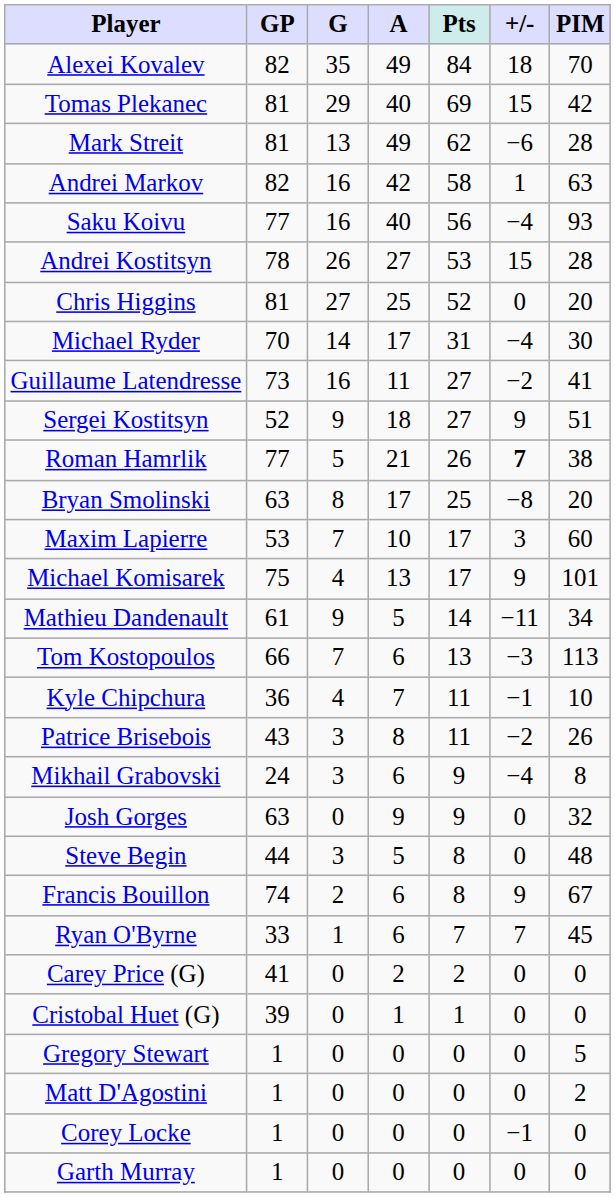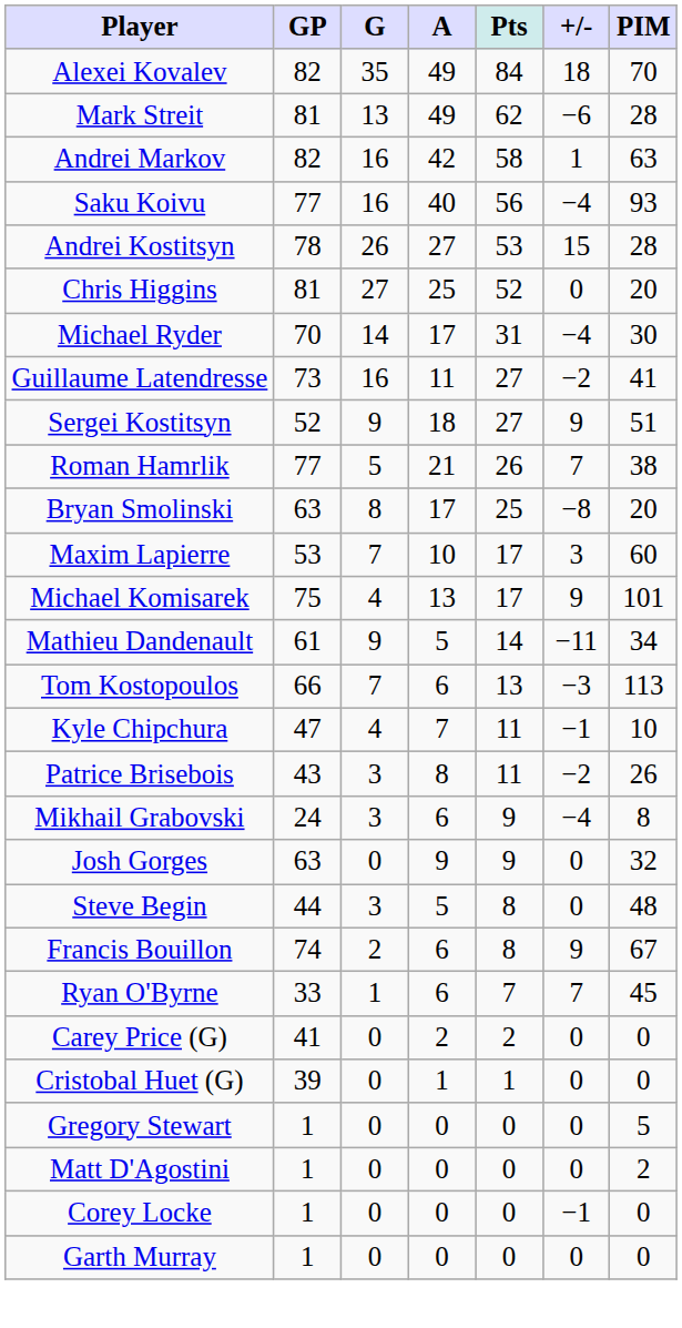 <table class="wikitable sortable">
 <tr align=center>
 <th style="background:#ddf; width:40%;">Player</th>
 <th style="background:#ddf; width:10%;">GP</th>
 <th style="background:#ddf; width:10%;">G</th>
 <th style="background:#ddf; width:10%;">A</th>
 <th style="background:#cfecec; width:10%;">Pts</th>
 <th style="background:#ddf; width:10%;">+/-</th>
 <th style="background:#ddf; width:10%;">PIM</th>
 </tr>
 <tr align=center>
 <td><a href='#'>Alexei Kovalev</a></td>
 <td>82</td>
 <td>35</td>
 <td>49</td>
 <td>84</td>
 <td>18</td>
 <td>70</td>
-</tr>
-<tr align=center>
-<td><a href='#'>Tomas Plekanec</a></td>
-<td>81</td>
-<td>29</td>
-<td>40</td>
-<td>69</td>
-<td>15</td>
-<td>42</td>
 </tr>
 <tr align=center>
 <td><a href='#'>Mark Streit</a></td>
 <td>81</td>
 <td>13</td>
 <td>49</td>
 <td>62</td>
 <td>−6</td>
 <td>28</td>
 </tr>
 <tr align=center>
 <td><a href='#'>Andrei Markov</a></td>
 <td>82</td>
 <td>16</td>
 <td>42</td>
 <td>58</td>
 <td>1</td>
 <td>63</td>
 </tr>
 <tr align=center>
 <td><a href='#'>Saku Koivu</a></td>
 <td>77</td>
 <td>16</td>
 <td>40</td>
 <td>56</td>
 <td>−4</td>
 <td>93</td>
 </tr>
 <tr align=center>
 <td><a href='#'>Andrei Kostitsyn</a></td>
 <td>78</td>
 <td>26</td>
 <td>27</td>
 <td>53</td>
 <td>15</td>
 <td>28</td>
 </tr>
 <tr align=center>
 <td><a href='#'>Chris Higgins</a></td>
 <td>81</td>
 <td>27</td>
 <td>25</td>
 <td>52</td>
 <td>0</td>
 <td>20</td>
 </tr>
 <tr align=center>
 <td><a href='#'>Michael Ryder</a></td>
 <td>70</td>
 <td>14</td>
 <td>17</td>
 <td>31</td>
 <td>−4</td>
 <td>30</td>
 </tr>
 <tr align=center>
 <td><a href='#'>Guillaume Latendresse</a></td>
 <td>73</td>
 <td>16</td>
 <td>11</td>
 <td>27</td>
 <td>−2</td>
 <td>41</td>
 </tr>
 <tr align=center>
 <td><a href='#'>Sergei Kostitsyn</a></td>
 <td>52</td>
 <td>9</td>
 <td>18</td>
 <td>27</td>
 <td>9</td>
 <td>51</td>
 </tr>
 <tr align=center>
 <td><a href='#'>Roman Hamrlik</a></td>
 <td>77</td>
 <td>5</td>
 <td>21</td>
 <td>26</td>
-<td><strong>7</strong></td>
+<td>7</td>
 <td>38</td>
 </tr>
 <tr align=center>
 <td><a href='#'>Bryan Smolinski</a></td>
 <td>63</td>
 <td>8</td>
 <td>17</td>
 <td>25</td>
 <td>−8</td>
 <td>20</td>
 </tr>
 <tr align=center>
 <td><a href='#'>Maxim Lapierre</a></td>
 <td>53</td>
 <td>7</td>
 <td>10</td>
 <td>17</td>
 <td>3</td>
 <td>60</td>
 </tr>
 <tr align=center>
 <td><a href='#'>Michael Komisarek</a></td>
 <td>75</td>
 <td>4</td>
 <td>13</td>
 <td>17</td>
 <td>9</td>
 <td>101</td>
 </tr>
 <tr align=center>
 <td><a href='#'>Mathieu Dandenault</a></td>
 <td>61</td>
 <td>9</td>
 <td>5</td>
 <td>14</td>
 <td>−11</td>
 <td>34</td>
 </tr>
 <tr align=center>
 <td><a href='#'>Tom Kostopoulos</a></td>
 <td>66</td>
 <td>7</td>
 <td>6</td>
 <td>13</td>
 <td>−3</td>
 <td>113</td>
 </tr>
 <tr align=center>
 <td><a href='#'>Kyle Chipchura</a></td>
-<td>36</td>
+<td>47</td>
 <td>4</td>
 <td>7</td>
 <td>11</td>
 <td>−1</td>
 <td>10</td>
 </tr>
 <tr align=center>
 <td><a href='#'>Patrice Brisebois</a></td>
 <td>43</td>
 <td>3</td>
 <td>8</td>
 <td>11</td>
 <td>−2</td>
 <td>26</td>
 </tr>
 <tr align=center>
 <td><a href='#'>Mikhail Grabovski</a></td>
 <td>24</td>
 <td>3</td>
 <td>6</td>
 <td>9</td>
 <td>−4</td>
 <td>8</td>
 </tr>
 <tr align=center>
 <td><a href='#'>Josh Gorges</a></td>
 <td>63</td>
 <td>0</td>
 <td>9</td>
 <td>9</td>
 <td>0</td>
 <td>32</td>
 </tr>
 <tr align=center>
 <td><a href='#'>Steve Begin</a></td>
 <td>44</td>
 <td>3</td>
 <td>5</td>
 <td>8</td>
 <td>0</td>
 <td>48</td>
 </tr>
 <tr align=center>
 <td><a href='#'>Francis Bouillon</a></td>
 <td>74</td>
 <td>2</td>
 <td>6</td>
 <td>8</td>
 <td>9</td>
 <td>67</td>
 </tr>
 <tr align=center>
 <td><a href='#'>Ryan O'Byrne</a></td>
 <td>33</td>
 <td>1</td>
 <td>6</td>
 <td>7</td>
 <td>7</td>
 <td>45</td>
 </tr>
 <tr align=center>
 <td><a href='#'>Carey Price</a> (G)</td>
 <td>41</td>
 <td>0</td>
 <td>2</td>
 <td>2</td>
 <td>0</td>
 <td>0</td>
 </tr>
 <tr align=center>
 <td><a href='#'>Cristobal Huet</a> (G)</td>
 <td>39</td>
 <td>0</td>
 <td>1</td>
 <td>1</td>
 <td>0</td>
 <td>0</td>
 </tr>
 <tr align=center>
 <td><a href='#'>Gregory Stewart</a></td>
 <td>1</td>
 <td>0</td>
 <td>0</td>
 <td>0</td>
 <td>0</td>
 <td>5</td>
 </tr>
 <tr align=center>
 <td><a href='#'>Matt D'Agostini</a></td>
 <td>1</td>
 <td>0</td>
 <td>0</td>
 <td>0</td>
 <td>0</td>
 <td>2</td>
 </tr>
 <tr align=center>
 <td><a href='#'>Corey Locke</a></td>
 <td>1</td>
 <td>0</td>
 <td>0</td>
 <td>0</td>
 <td>−1</td>
 <td>0</td>
 </tr>
 <tr align=center>
 <td><a href='#'>Garth Murray</a></td>
 <td>1</td>
 <td>0</td>
 <td>0</td>
 <td>0</td>
 <td>0</td>
 <td>0</td>
 </tr>
 </table>
